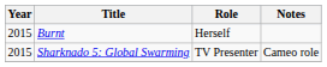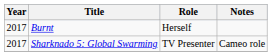 <table class="wikitable">
 <tr style="background: #b0c4de; text-align:center;">
 <th>Year</th>
 <th>Title</th>
 <th>Role</th>
 <th>Notes</th>
 </tr>
 <tr>
-<td>2015</td>
+<td>2017</td>
 <td><em><a href='#'>Burnt</a></em></td>
 <td>Herself</td>
 <td></td>
 </tr>
 <tr>
-<td>2015</td>
+<td>2017</td>
 <td><em><a href='#'>Sharknado 5: Global Swarming</a></em></td>
 <td>TV Presenter</td>
 <td>Cameo role</td>
 </tr>
 <tr>
 </tr>
 </table>
